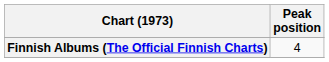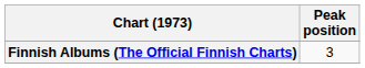 <table class="wikitable sortable plainrowheaders" style="text-align:center">
 <tr>
 <th scope="col">Chart (1973)</th>
 <th scope="col">Peak<br>position</th>
 </tr>
 <tr>
 </tr>
 <tr>
 <th scope="row">Finnish Albums (<a href='#'>The Official Finnish Charts</a>)</th>
-<td align="center">4</td>
+<td align="center">3</td>
 </tr>
 <tr>
 </tr>
 <tr>
 </tr>
 <tr>
 </tr>
 </table>
